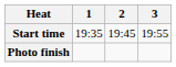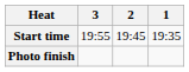 <table class="wikitable" style="text-align:center">
 <tr>
 <th>Heat</th>
+<th>3</th>
+<th>2</th>
 <th>1</th>
-<th>2</th>
-<th>3</th>
 </tr>
 <tr>
 <th>Start time</th>
+<td>19:55</td>
+<td>19:45</td>
 <td>19:35</td>
-<td>19:45</td>
-<td>19:55</td>
 </tr>
 <tr>
 <th>Photo finish</th>
 <td></td>
 <td></td>
 <td></td>
 </tr>
 </table>
